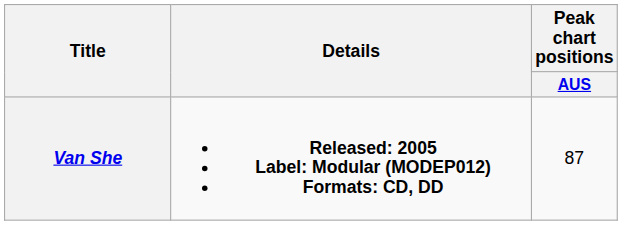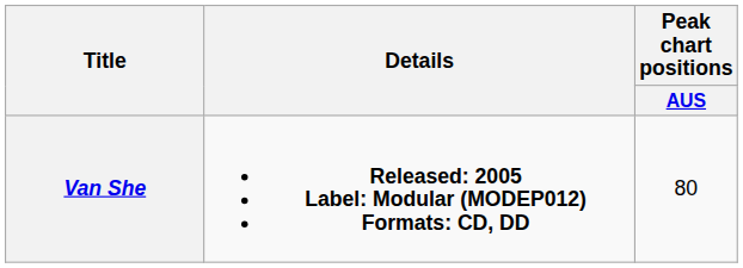 <table class="wikitable plainrowheaders" style="text-align:center;">
 <tr>
 <th scope="col" rowspan="2" style="width:9em;">Title</th>
 <th scope="col" rowspan="2" style="width:20em;">Details</th>
 <th scope="col">Peak chart positions</th>
 </tr>
 <tr>
 <th scope="col" style="width:3em;font-size:90%;"><a href='#'>AUS</a><br></th>
 </tr>
 <tr>
 <th scope="row"><em><a href='#'>Van She</a></em></th>
 <td><strong><br><ul><li>Released: 2005</li><li>Label: Modular (MODEP012)</li><li>Formats: CD, DD</li></ul></strong></td>
-<td>87</td>
+<td>80</td>
 </tr>
 </table>
